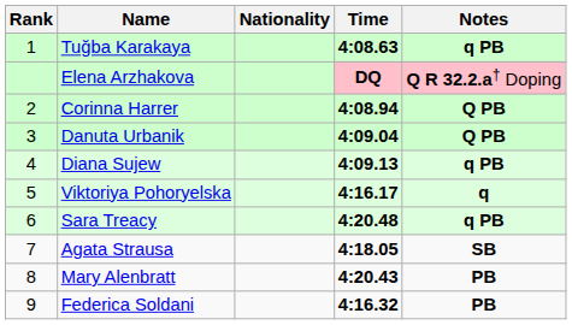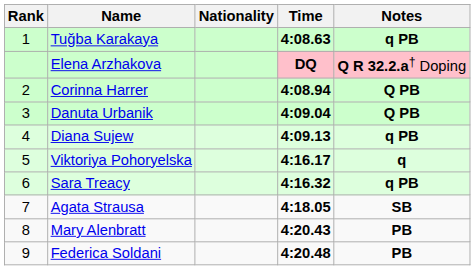 <table class="wikitable sortable" style="text-align:center">
 <tr>
 <th>Rank</th>
 <th>Name</th>
 <th>Nationality</th>
 <th>Time</th>
 <th>Notes</th>
 </tr>
 <tr bgcolor=ccffcc>
 <td>1</td>
 <td align=left><a href='#'>Tuğba Karakaya</a></td>
 <td align=left></td>
 <td><strong>4:08.63</strong></td>
 <td><strong>q PB</strong></td>
 </tr>
 <tr bgcolor=ccffcc>
 <td></td>
 <td align=left><a href='#'>Elena Arzhakova</a></td>
 <td align=left></td>
 <td bgcolor=pink><strong>DQ</strong></td>
 <td bgcolor=pink><strong>Q R 32.2.a</strong><sup>†</sup> Doping</td>
 </tr>
 <tr bgcolor=ccffcc>
 <td>2</td>
 <td align=left><a href='#'>Corinna Harrer</a></td>
 <td align=left></td>
 <td><strong>4:08.94</strong></td>
 <td><strong>Q PB</strong></td>
 </tr>
 <tr bgcolor=ccffcc>
 <td>3</td>
 <td align=left><a href='#'>Danuta Urbanik</a></td>
 <td align=left></td>
 <td><strong>4:09.04</strong></td>
 <td><strong>Q PB</strong></td>
 </tr>
 <tr bgcolor=ddffdd>
 <td>4</td>
 <td align=left><a href='#'>Diana Sujew</a></td>
 <td align=left></td>
 <td><strong>4:09.13</strong></td>
 <td><strong>q PB</strong></td>
 </tr>
 <tr bgcolor=ddffdd>
 <td>5</td>
 <td align=left><a href='#'>Viktoriya Pohoryelska</a></td>
 <td align=left></td>
 <td><strong>4:16.17</strong></td>
 <td><strong>q</strong></td>
 </tr>
 <tr bgcolor=ddffdd>
 <td>6</td>
 <td align=left><a href='#'>Sara Treacy</a></td>
 <td align=left></td>
-<td><strong>4:20.48</strong></td>
+<td><strong>4:16.32</strong></td>
 <td><strong>q PB</strong></td>
 </tr>
 <tr>
 <td>7</td>
 <td align=left><a href='#'>Agata Strausa</a></td>
 <td align=left></td>
 <td><strong>4:18.05</strong></td>
 <td><strong>SB</strong></td>
 </tr>
 <tr>
 <td>8</td>
 <td align=left><a href='#'>Mary Alenbratt</a></td>
 <td align=left></td>
 <td><strong>4:20.43</strong></td>
 <td><strong>PB</strong></td>
 </tr>
 <tr>
 <td>9</td>
 <td align=left><a href='#'>Federica Soldani</a></td>
 <td align=left></td>
-<td><strong>4:16.32</strong></td>
+<td><strong>4:20.48</strong></td>
 <td><strong>PB</strong></td>
 </tr>
 </table>
